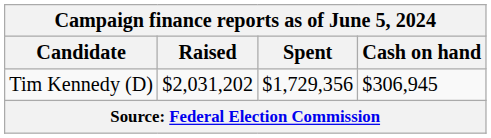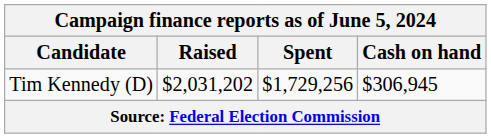 <table class="wikitable sortable">
 <tr>
 <th colspan="4">Campaign finance reports as of June 5, 2024</th>
 </tr>
 <tr style="text-align:center;">
 <th>Candidate</th>
 <th>Raised</th>
 <th>Spent</th>
 <th>Cash on hand</th>
 </tr>
 <tr>
 <td>Tim Kennedy (D)</td>
 <td>$2,031,202</td>
-<td>$1,729,356</td>
+<td>$1,729,256</td>
 <td>$306,945</td>
 </tr>
 <tr>
 <th colspan="4"><small>Source: <a href='#'>Federal Election Commission</a></small></th>
 </tr>
 </table>
